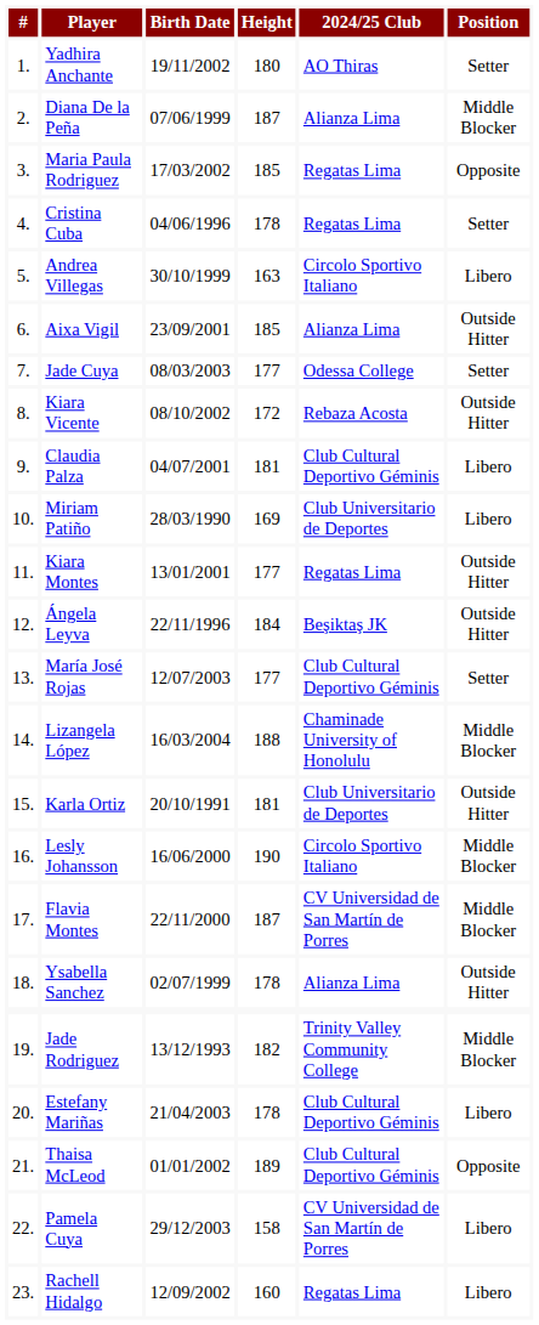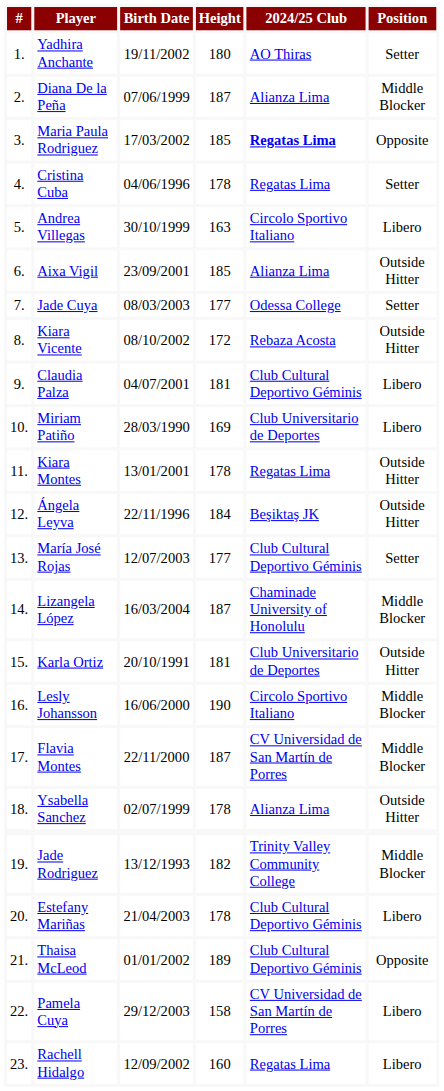 <table cellpadding="3" cellspacing="3" class="toccolours" style="background:#f8f8f8; font-size:90%; align=left" width="69%">
 <tr align="center" bgcolor=DarkRed style="color: white; font-size:100%;">
 <th>#</th>
 <th>Player</th>
 <th>Birth Date</th>
 <th>Height</th>
 <th>2024/25 Club</th>
 <th>Position</th>
 </tr>
 <tr style="background:#FFFFFF">
 <td align="center">1.</td>
 <td><a href='#'>Yadhira Anchante</a></td>
 <td align="center">19/11/2002</td>
 <td align="center">180</td>
 <td> <a href='#'>AO Thiras</a></td>
 <td align="center">Setter</td>
 </tr>
 <tr style="background:#FFFFFF">
 <td align="center">2.</td>
 <td><a href='#'>Diana De la Peña</a></td>
 <td align="center">07/06/1999</td>
 <td align="center">187</td>
 <td> <a href='#'>Alianza Lima</a></td>
 <td align="center">Middle Blocker</td>
 </tr>
 <tr style="background:#FFFFFF">
 <td align="center">3.</td>
 <td><a href='#'>Maria Paula Rodriguez</a></td>
 <td align="center">17/03/2002</td>
 <td align="center">185</td>
-<td> <a href='#'>Regatas Lima</a></td>
+<td><strong> <a href='#'>Regatas Lima</a></strong></td>
 <td align="center">Opposite</td>
 </tr>
 <tr style="background:#FFFFFF">
 <td align="center">4.</td>
 <td><a href='#'>Cristina Cuba</a></td>
 <td align="center">04/06/1996</td>
 <td align="center">178</td>
 <td> <a href='#'>Regatas Lima</a></td>
 <td align="center">Setter</td>
 </tr>
 <tr style="background:#FFFFFF">
 <td align="center">5.</td>
 <td><a href='#'>Andrea Villegas</a></td>
 <td align="center">30/10/1999</td>
 <td align="center">163</td>
 <td> <a href='#'>Circolo Sportivo Italiano</a></td>
 <td align="center">Libero</td>
 </tr>
 <tr style="background:#FFFFFF">
 <td align="center">6.</td>
 <td><a href='#'>Aixa Vigil</a></td>
 <td align="center">23/09/2001</td>
 <td align="center">185</td>
 <td> <a href='#'>Alianza Lima</a></td>
 <td align="center">Outside Hitter</td>
 </tr>
 <tr style="background:#FFFFFF">
 <td align="center">7.</td>
 <td><a href='#'>Jade Cuya</a></td>
 <td align="center">08/03/2003</td>
 <td align="center">177</td>
 <td> <a href='#'>Odessa College</a></td>
 <td align="center">Setter</td>
 </tr>
 <tr style="background:#FFFFFF">
 <td align="center">8.</td>
 <td><a href='#'>Kiara Vicente</a></td>
 <td align="center">08/10/2002</td>
 <td align="center">172</td>
 <td> <a href='#'>Rebaza Acosta</a></td>
 <td align="center">Outside Hitter</td>
 </tr>
 <tr style="background:#FFFFFF">
 <td align="center">9.</td>
 <td><a href='#'>Claudia Palza</a></td>
 <td align="center">04/07/2001</td>
 <td align="center">181</td>
 <td> <a href='#'>Club Cultural Deportivo Géminis</a></td>
 <td align="center">Libero</td>
 </tr>
 <tr style="background:#FFFFFF">
 <td align="center">10.</td>
 <td><a href='#'>Miriam Patiño</a></td>
 <td align="center">28/03/1990</td>
 <td align="center">169</td>
 <td> <a href='#'>Club Universitario de Deportes</a></td>
 <td align="center">Libero</td>
 </tr>
 <tr style="background:#FFFFFF">
 <td align="center">11.</td>
 <td><a href='#'>Kiara Montes</a></td>
 <td align="center">13/01/2001</td>
-<td align="center">177</td>
+<td align="center">178</td>
 <td> <a href='#'>Regatas Lima</a></td>
 <td align="center">Outside Hitter</td>
 </tr>
 <tr style="background:#FFFFFF">
 <td align="center">12.</td>
 <td><a href='#'>Ángela Leyva</a></td>
 <td align="center">22/11/1996</td>
 <td align="center">184</td>
 <td> <a href='#'>Beşiktaş JK</a></td>
 <td align="center">Outside Hitter</td>
 </tr>
 <tr style="background:#FFFFFF">
 <td align="center">13.</td>
 <td><a href='#'>María José Rojas</a></td>
 <td align="center">12/07/2003</td>
 <td align="center">177</td>
 <td> <a href='#'>Club Cultural Deportivo Géminis</a></td>
 <td align="center">Setter</td>
 </tr>
 <tr style="background:#FFFFFF">
 <td align="center">14.</td>
 <td><a href='#'>Lizangela López</a></td>
 <td align="center">16/03/2004</td>
-<td align="center">188</td>
+<td align="center">187</td>
 <td> <a href='#'>Chaminade University of Honolulu</a></td>
 <td align="center">Middle Blocker</td>
 </tr>
 <tr style="background:#FFFFFF">
 <td align="center">15.</td>
 <td><a href='#'>Karla Ortiz</a></td>
 <td align="center">20/10/1991</td>
 <td align="center">181</td>
 <td> <a href='#'>Club Universitario de Deportes</a></td>
 <td align="center">Outside Hitter</td>
 </tr>
 <tr style="background:#FFFFFF">
 <td align="center">16.</td>
 <td><a href='#'>Lesly Johansson</a></td>
 <td align="center">16/06/2000</td>
 <td align="center">190</td>
 <td> <a href='#'>Circolo Sportivo Italiano</a></td>
 <td align="center">Middle Blocker</td>
 </tr>
 <tr style="background:#FFFFFF">
 <td align="center">17.</td>
 <td><a href='#'>Flavia Montes</a></td>
 <td align="center">22/11/2000</td>
 <td align="center">187</td>
 <td> <a href='#'>CV Universidad de San Martín de Porres</a></td>
 <td align="center">Middle Blocker</td>
 </tr>
 <tr style="background:#FFFFFF">
 <td align="center">18.</td>
 <td><a href='#'>Ysabella Sanchez</a></td>
 <td align="center">02/07/1999</td>
 <td align="center">178</td>
 <td> <a href='#'>Alianza Lima</a></td>
 <td align="center">Outside Hitter</td>
 </tr>
 <tr style="background:#FFFFFF">
 </tr>
 <tr style="background:#FFFFFF">
 <td align="center">19.</td>
 <td><a href='#'>Jade Rodriguez</a></td>
 <td align="center">13/12/1993</td>
 <td align="center">182</td>
 <td> <a href='#'>Trinity Valley Community College</a></td>
 <td align="center">Middle Blocker</td>
 </tr>
 <tr style="background:#FFFFFF">
 <td align="center">20.</td>
 <td><a href='#'>Estefany Mariñas</a></td>
 <td align="center">21/04/2003</td>
 <td align="center">178</td>
 <td> <a href='#'>Club Cultural Deportivo Géminis</a></td>
 <td align="center">Libero</td>
 </tr>
 <tr style="background:#FFFFFF">
 <td align="center">21.</td>
 <td><a href='#'>Thaisa McLeod</a></td>
 <td align="center">01/01/2002</td>
 <td align="center">189</td>
 <td> <a href='#'>Club Cultural Deportivo Géminis</a></td>
 <td align="center">Opposite</td>
 </tr>
 <tr style="background:#FFFFFF">
 <td align="center">22.</td>
 <td><a href='#'>Pamela Cuya</a></td>
 <td align="center">29/12/2003</td>
 <td align="center">158</td>
 <td> <a href='#'>CV Universidad de San Martín de Porres</a></td>
 <td align="center">Libero</td>
 </tr>
 <tr style="background:#FFFFFF">
 <td align="center">23.</td>
 <td><a href='#'>Rachell Hidalgo</a></td>
 <td align="center">12/09/2002</td>
 <td align="center">160</td>
 <td> <a href='#'>Regatas Lima</a></td>
 <td align="center">Libero</td>
 </tr>
 </table>
